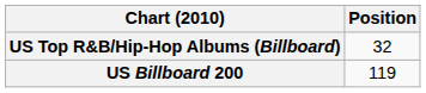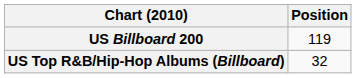 <table class="wikitable sortable plainrowheaders" style="text-align:center">
 <tr>
 <th scope="col">Chart (2010)</th>
 <th scope="col">Position</th>
 </tr>
 <tr>
+<th scope="row">US <em>Billboard</em> 200</th>
+<td>119</td>
+</tr>
+<tr>
 <th scope="row">US Top R&B/Hip-Hop Albums (<em>Billboard</em>)</th>
 <td>32</td>
 </tr>
-<tr>
-<th scope="row">US <em>Billboard</em> 200</th>
-<td>119</td>
-</tr>
 </table>
